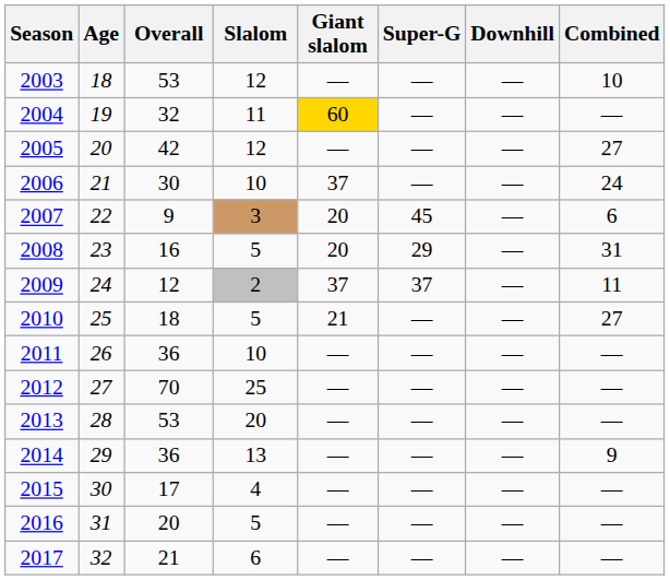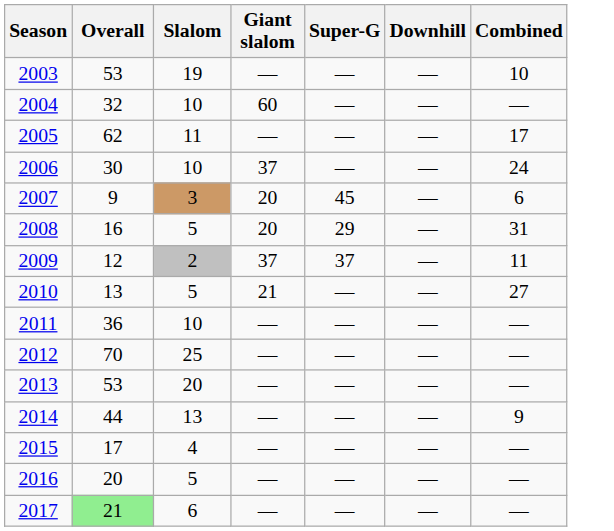 <table class=wikitable style="text-align:center">
 <tr>
 <th>Season</th>
-<th>Age</th>
 <th> Overall </th>
 <th> Slalom </th>
 <th>Giant<br> slalom </th>
 <th>Super-G</th>
 <th>Downhill</th>
 <th>Combined</th>
 </tr>
 <tr>
 <td><a href='#'>2003</a></td>
-<td><em>18</em></td>
 <td>53</td>
-<td>12</td>
+<td>19</td>
 <td>—</td>
 <td>—</td>
 <td>—</td>
 <td>10</td>
 </tr>
 <tr>
 <td><a href='#'>2004</a></td>
-<td><em>19</em></td>
 <td>32</td>
-<td>11</td>
-<td style="background: gold;">60</td>
+<td>10</td>
+<td>60</td>
 <td>—</td>
 <td>—</td>
 <td>—</td>
 </tr>
 <tr>
 <td><a href='#'>2005</a></td>
-<td><em>20</em></td>
-<td>42</td>
-<td>12</td>
+<td>62</td>
+<td>11</td>
 <td>—</td>
 <td>—</td>
 <td>—</td>
-<td>27</td>
+<td>17</td>
 </tr>
 <tr>
 <td><a href='#'>2006</a></td>
-<td><em>21</em></td>
 <td>30</td>
 <td>10</td>
 <td>37</td>
 <td>—</td>
 <td>—</td>
 <td>24</td>
 </tr>
 <tr>
 <td><a href='#'>2007</a></td>
-<td><em>22</em></td>
 <td>9</td>
 <td bgcolor="cc9966">3</td>
 <td>20</td>
 <td>45</td>
 <td>—</td>
 <td>6</td>
 </tr>
 <tr>
 <td><a href='#'>2008</a></td>
-<td><em>23</em></td>
 <td>16</td>
 <td>5</td>
 <td>20</td>
 <td>29</td>
 <td>—</td>
 <td>31</td>
 </tr>
 <tr>
 <td><a href='#'>2009</a></td>
-<td><em>24</em></td>
 <td>12</td>
 <td bgcolor="silver">2</td>
 <td>37</td>
 <td>37</td>
 <td>—</td>
 <td>11</td>
 </tr>
 <tr>
 <td><a href='#'>2010</a></td>
-<td><em>25</em></td>
-<td>18</td>
+<td>13</td>
 <td>5</td>
 <td>21</td>
 <td>—</td>
 <td>—</td>
 <td>27</td>
 </tr>
 <tr>
 <td><a href='#'>2011</a></td>
-<td><em>26</em></td>
 <td>36</td>
 <td>10</td>
 <td>—</td>
 <td>—</td>
 <td>—</td>
 <td>—</td>
 </tr>
 <tr>
 <td><a href='#'>2012</a></td>
-<td><em>27</em></td>
 <td>70</td>
 <td>25</td>
 <td>—</td>
 <td>—</td>
 <td>—</td>
 <td>—</td>
 </tr>
 <tr>
 <td><a href='#'>2013</a></td>
-<td><em>28</em></td>
 <td>53</td>
 <td>20</td>
 <td>—</td>
 <td>—</td>
 <td>—</td>
 <td>—</td>
 </tr>
 <tr>
 <td><a href='#'>2014</a></td>
-<td><em>29</em></td>
-<td>36</td>
+<td>44</td>
 <td>13</td>
 <td>—</td>
 <td>—</td>
 <td>—</td>
 <td>9</td>
 </tr>
 <tr>
 <td><a href='#'>2015</a></td>
-<td><em>30</em></td>
 <td>17</td>
 <td>4</td>
 <td>—</td>
 <td>—</td>
 <td>—</td>
 <td>—</td>
 </tr>
 <tr>
 <td><a href='#'>2016</a></td>
-<td><em>31</em></td>
 <td>20</td>
 <td>5</td>
 <td>—</td>
 <td>—</td>
 <td>—</td>
 <td>—</td>
 </tr>
 <tr>
 <td><a href='#'>2017</a></td>
-<td><em>32</em></td>
-<td>21</td>
+<td style="background: lightgreen;">21</td>
 <td>6</td>
 <td>—</td>
 <td>—</td>
 <td>—</td>
 <td>—</td>
 </tr>
 </table>
